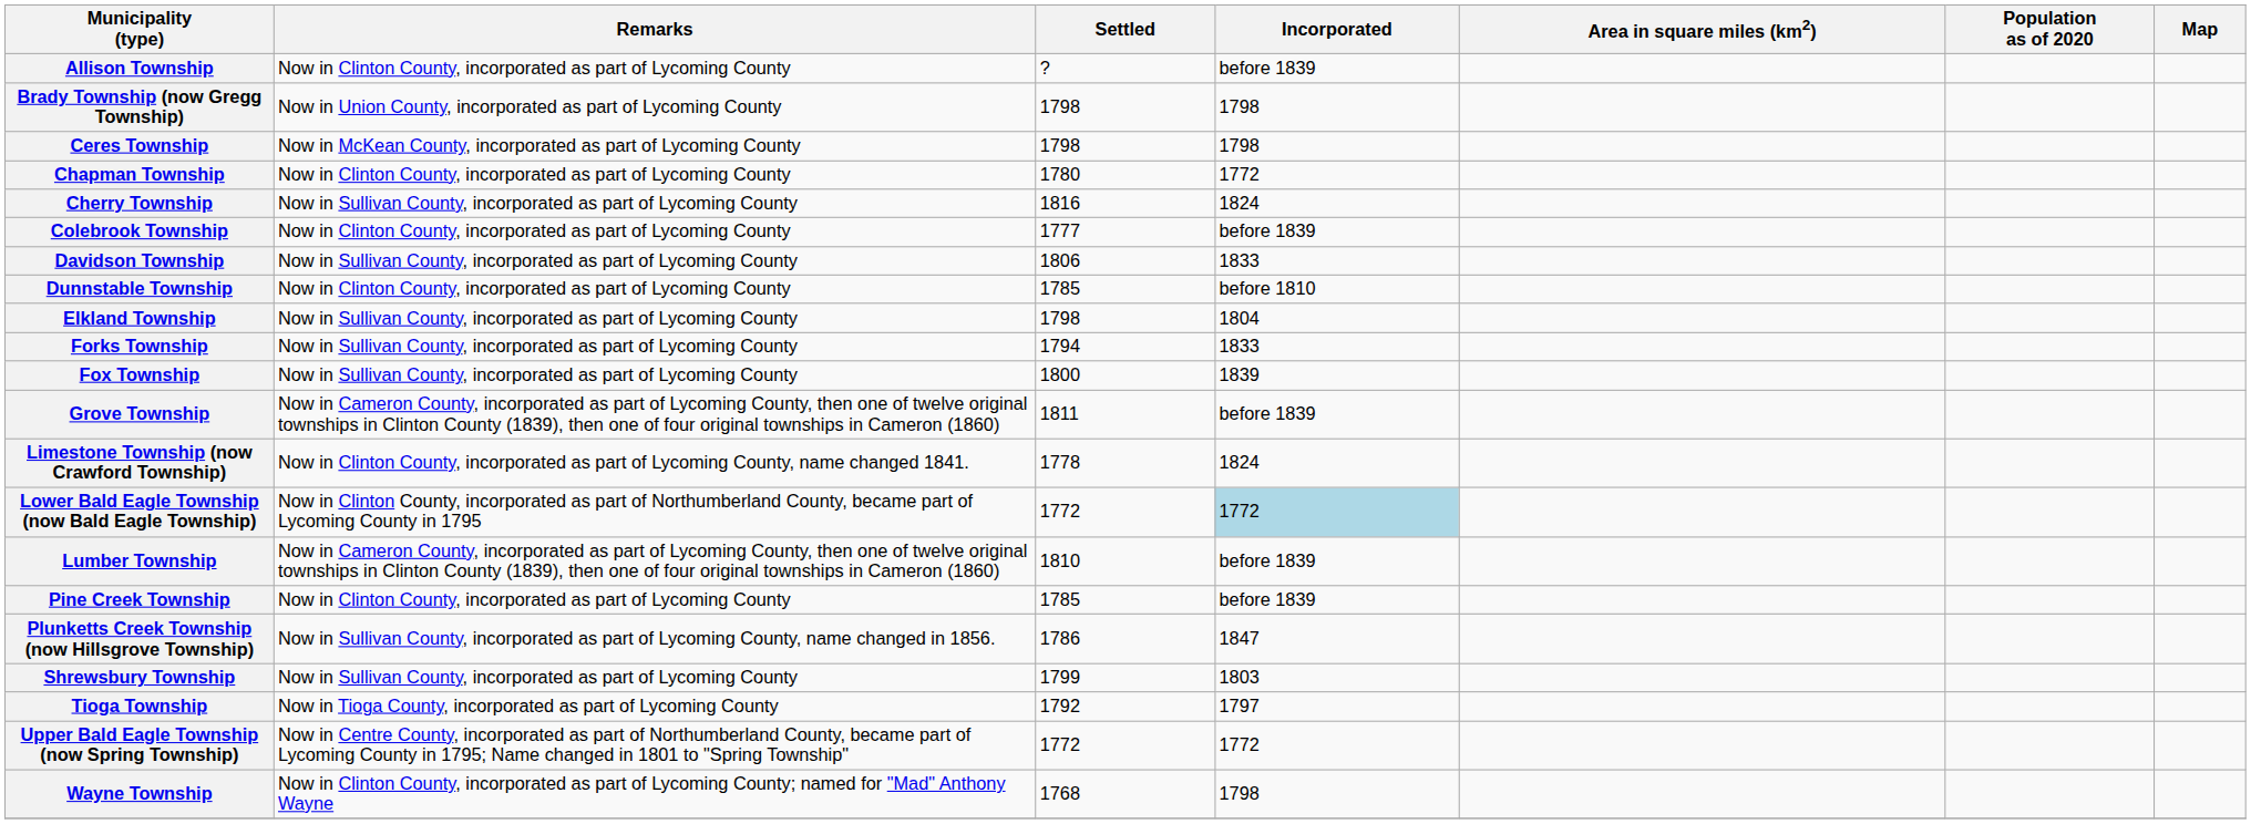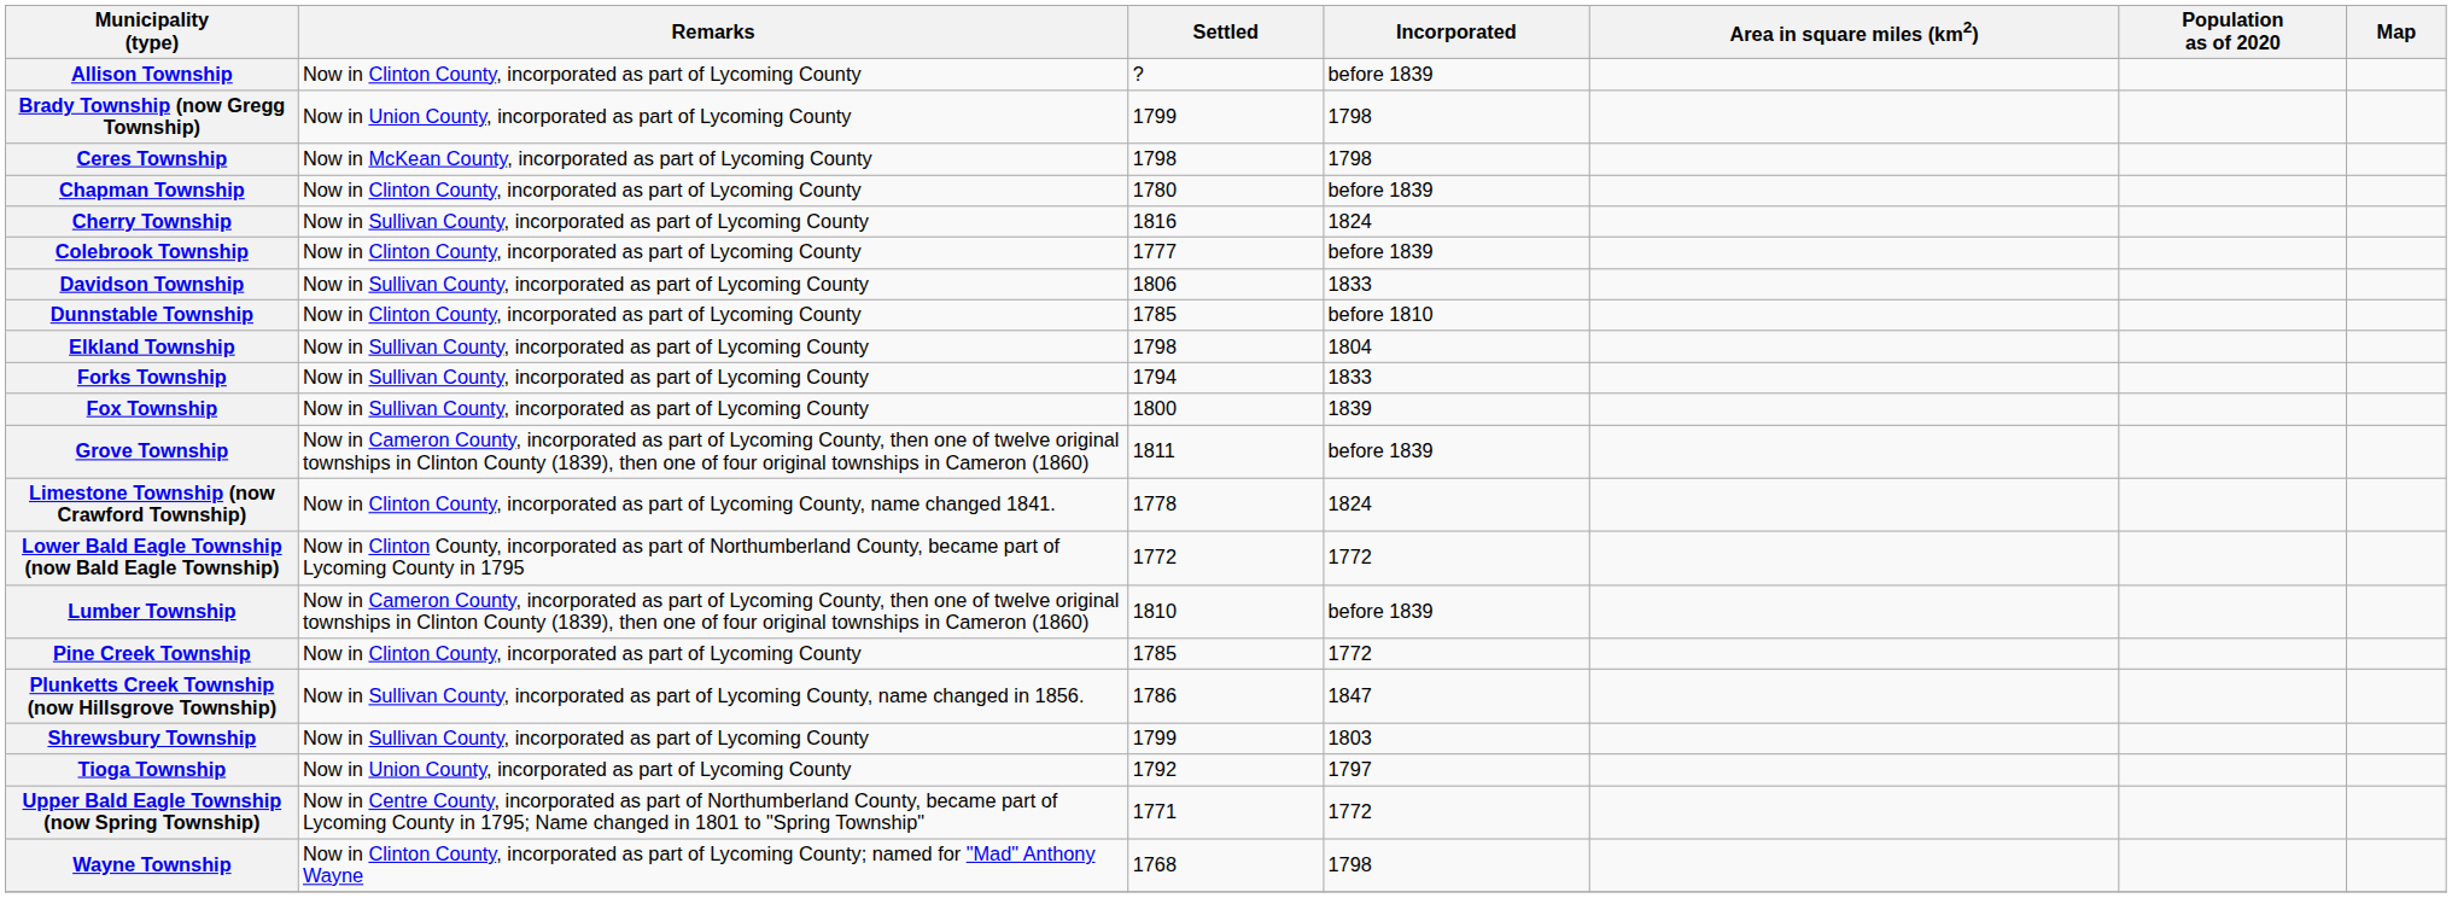 <table class="wikitable sortable" style="width:100%">
 <tr>
 <th scope="col" width="12%">Municipality<br>(type)</th>
 <th scope="col" class="unsortable" width="34%">Remarks</th>
 <th scope="col" width="8%">Settled</th>
 <th scope="col" width="*">Incorporated<br></th>
 <th scope="col" width="*">Area in square miles (km<sup>2</sup>)</th>
 <th scope="col" width="*">Population<br> as of 2020</th>
 <th scope="col" class="unsortable" width="*">Map</th>
 </tr>
 <tr ->
 <th scope="row"><a href='#'>Allison Township</a></th>
 <td>Now in <a href='#'>Clinton County</a>, incorporated as part of Lycoming County</td>
 <td>?</td>
 <td>before 1839</td>
 <td></td>
 <td></td>
 <td></td>
 </tr>
 <tr ->
 <th scope="row"><a href='#'>Brady Township</a> (now Gregg Township)</th>
 <td>Now in <a href='#'>Union County</a>, incorporated as part of Lycoming County</td>
-<td>1798</td>
+<td>1799</td>
 <td>1798</td>
 <td></td>
 <td></td>
 <td></td>
 </tr>
 <tr ->
 <th scope="row"><a href='#'>Ceres Township</a></th>
 <td>Now in <a href='#'>McKean County</a>, incorporated as part of Lycoming County</td>
 <td>1798</td>
 <td>1798</td>
 <td></td>
 <td></td>
 <td></td>
 </tr>
 <tr ->
 <th scope="row"><a href='#'>Chapman Township</a></th>
 <td>Now in <a href='#'>Clinton County</a>, incorporated as part of Lycoming County</td>
 <td>1780</td>
-<td>1772</td>
+<td>before 1839</td>
 <td></td>
 <td></td>
 <td></td>
 </tr>
 <tr ->
 <th scope="row"><a href='#'>Cherry Township</a></th>
 <td>Now in <a href='#'>Sullivan County</a>, incorporated as part of Lycoming County</td>
 <td>1816</td>
 <td>1824</td>
 <td></td>
 <td></td>
 <td></td>
 </tr>
 <tr ->
 <th scope="row"><a href='#'>Colebrook Township</a></th>
 <td>Now in <a href='#'>Clinton County</a>, incorporated as part of Lycoming County</td>
 <td>1777</td>
 <td>before 1839</td>
 <td></td>
 <td></td>
 <td></td>
 </tr>
 <tr ->
 <th scope="row"><a href='#'>Davidson Township</a></th>
 <td>Now in <a href='#'>Sullivan County</a>, incorporated as part of Lycoming County</td>
 <td>1806</td>
 <td>1833</td>
 <td></td>
 <td></td>
 <td></td>
 </tr>
 <tr ->
 <th scope="row"><a href='#'>Dunnstable Township</a></th>
 <td>Now in <a href='#'>Clinton County</a>, incorporated as part of Lycoming County</td>
 <td>1785</td>
 <td>before 1810</td>
 <td></td>
 <td></td>
 <td></td>
 </tr>
 <tr ->
 <th scope="row"><a href='#'>Elkland Township</a></th>
 <td>Now in <a href='#'>Sullivan County</a>, incorporated as part of Lycoming County</td>
 <td>1798</td>
 <td>1804</td>
 <td></td>
 <td></td>
 <td></td>
 </tr>
 <tr ->
 <th scope="row"><a href='#'>Forks Township</a></th>
 <td>Now in <a href='#'>Sullivan County</a>, incorporated as part of Lycoming County</td>
 <td>1794</td>
 <td>1833</td>
 <td></td>
 <td></td>
 <td></td>
 </tr>
 <tr ->
 <th scope="row"><a href='#'>Fox Township</a></th>
 <td>Now in <a href='#'>Sullivan County</a>, incorporated as part of Lycoming County</td>
 <td>1800</td>
 <td>1839</td>
 <td></td>
 <td></td>
 <td></td>
 </tr>
 <tr ->
 <th scope="row"><a href='#'>Grove Township</a></th>
 <td>Now in <a href='#'>Cameron County</a>, incorporated as part of Lycoming County, then one of twelve original townships in Clinton County (1839), then one of four original townships in Cameron (1860)</td>
 <td>1811</td>
 <td>before 1839</td>
 <td></td>
 <td></td>
 <td></td>
 </tr>
 <tr ->
 <th scope="row"><a href='#'>Limestone Township</a> (now Crawford Township)</th>
 <td>Now in <a href='#'>Clinton County</a>, incorporated as part of Lycoming County, name changed 1841.</td>
 <td>1778</td>
 <td>1824</td>
 <td></td>
 <td></td>
 <td></td>
 </tr>
 <tr ->
 <th scope="row"><a href='#'>Lower Bald Eagle Township</a> (now Bald Eagle Township)</th>
 <td>Now in <a href='#'>Clinton</a> County, incorporated as part of Northumberland County, became part of Lycoming County in 1795</td>
 <td>1772</td>
-<td style="background: lightblue;">1772</td>
+<td>1772</td>
 <td></td>
 <td></td>
 <td></td>
 </tr>
 <tr ->
 <th scope="row"><a href='#'>Lumber Township</a></th>
 <td>Now in <a href='#'>Cameron County</a>, incorporated as part of Lycoming County, then one of twelve original townships in Clinton County (1839), then one of four original townships in Cameron (1860)</td>
 <td>1810</td>
 <td>before 1839</td>
 <td></td>
 <td></td>
 <td></td>
 </tr>
 <tr ->
 <th scope="row"><a href='#'>Pine Creek Township</a></th>
 <td>Now in <a href='#'>Clinton County</a>, incorporated as part of Lycoming County</td>
 <td>1785</td>
-<td>before 1839</td>
+<td>1772</td>
 <td></td>
 <td></td>
 <td></td>
 </tr>
 <tr ->
 <th scope="row"><a href='#'>Plunketts Creek Township</a> (now Hillsgrove Township)</th>
 <td>Now in <a href='#'>Sullivan County</a>, incorporated as part of Lycoming County, name changed in 1856.</td>
 <td>1786</td>
 <td>1847</td>
 <td></td>
 <td></td>
 <td></td>
 </tr>
 <tr ->
 <th scope="row"><a href='#'>Shrewsbury Township</a></th>
 <td>Now in <a href='#'>Sullivan County</a>, incorporated as part of Lycoming County</td>
 <td>1799</td>
 <td>1803</td>
 <td></td>
 <td></td>
 <td></td>
 </tr>
 <tr ->
 <th scope="row"><a href='#'>Tioga Township</a></th>
-<td>Now in <a href='#'>Tioga County</a>, incorporated as part of Lycoming County</td>
+<td>Now in <a href='#'>Union County</a>, incorporated as part of Lycoming County</td>
 <td>1792</td>
 <td>1797</td>
 <td></td>
 <td></td>
 <td></td>
 </tr>
 <tr ->
 <th scope="row"><a href='#'>Upper Bald Eagle Township</a> (now Spring Township)</th>
 <td>Now in <a href='#'>Centre County</a>, incorporated as part of Northumberland County, became part of Lycoming County in 1795; Name changed in 1801 to "Spring Township"</td>
-<td>1772</td>
+<td>1771</td>
 <td>1772</td>
 <td></td>
 <td></td>
 <td></td>
 </tr>
 <tr ->
 <th scope="row"><a href='#'>Wayne Township</a></th>
 <td>Now in <a href='#'>Clinton County</a>, incorporated as part of Lycoming County; named for <a href='#'>"Mad" Anthony Wayne</a></td>
 <td>1768</td>
 <td>1798</td>
 <td></td>
 <td></td>
 <td></td>
 </tr>
 <tr ->
 </tr>
 </table>
